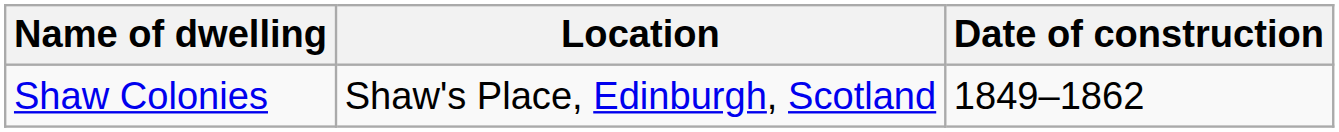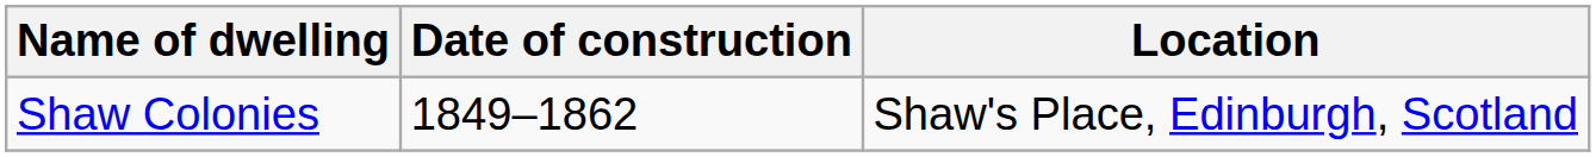 <table class="wikitable sortable">
 <tr>
 <th>Name of dwelling</th>
+<th>Date of construction</th>
 <th>Location</th>
-<th>Date of construction</th>
 </tr>
 <tr>
 <td><a href='#'>Shaw Colonies</a></td>
+<td>1849–1862</td>
 <td>Shaw's Place, <a href='#'>Edinburgh</a>, <a href='#'>Scotland</a></td>
-<td>1849–1862</td>
 </tr>
 </table>
